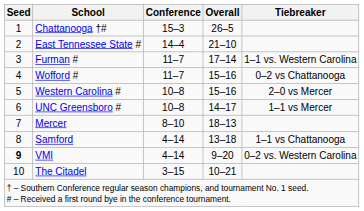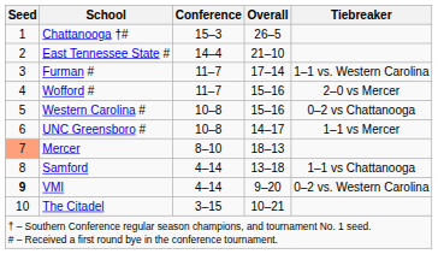 <table class="wikitable" style="white-space:nowrap; font-size:95%; text-align:center">
 <tr>
 <th>Seed</th>
 <th>School</th>
 <th>Conference</th>
 <th>Overall</th>
 <th>Tiebreaker</th>
 </tr>
 <tr>
 <td>1</td>
 <td align=left><a href='#'>Chattanooga</a> †#</td>
 <td>15–3</td>
 <td>26–5</td>
 <td></td>
 </tr>
 <tr Chattanooga>
 <td>2</td>
 <td align=left><a href='#'>East Tennessee State</a> #</td>
 <td>14–4</td>
 <td>21–10</td>
 <td></td>
 </tr>
 <tr>
 <td>3</td>
 <td align=left><a href='#'>Furman</a> #</td>
 <td>11–7</td>
 <td>17–14</td>
 <td>1–1 vs. Western Carolina</td>
 </tr>
 <tr>
 <td>4</td>
 <td align=left><a href='#'>Wofford</a> #</td>
 <td>11–7</td>
 <td>15–16</td>
-<td>0–2 vs Chattanooga</td>
+<td>2–0 vs Mercer</td>
 </tr>
 <tr>
 <td>5</td>
 <td align=left><a href='#'>Western Carolina</a> #</td>
 <td>10–8</td>
 <td>15–16</td>
-<td>2–0 vs Mercer</td>
+<td>0–2 vs Chattanooga</td>
 </tr>
 <tr>
 <td>6</td>
 <td align=left><a href='#'>UNC Greensboro</a> #</td>
 <td>10–8</td>
 <td>14–17</td>
 <td>1–1 vs Mercer</td>
 </tr>
 <tr>
-<td>7</td>
+<td style="background: lightsalmon;">7</td>
 <td align=left><a href='#'>Mercer</a></td>
 <td>8–10</td>
 <td>18–13</td>
 <td></td>
 </tr>
 <tr>
 <td>8</td>
 <td align=left><a href='#'>Samford</a></td>
 <td>4–14</td>
 <td>13–18</td>
 <td>1–1 vs Chattanooga</td>
 </tr>
 <tr>
 <td><strong>9</strong></td>
 <td align=left><a href='#'>VMI</a></td>
 <td>4–14</td>
 <td>9–20</td>
 <td>0–2 vs. Western Carolina</td>
 </tr>
 <tr>
 <td>10</td>
 <td align=left><a href='#'>The Citadel</a></td>
 <td>3–15</td>
 <td>10–21</td>
 <td></td>
 </tr>
 <tr>
 <td colspan=6 align=left><small>† – Southern Conference regular season champions, and tournament No. 1 seed.<br># – Received a first round bye in the conference tournament.</small></td>
 </tr>
 </table>
